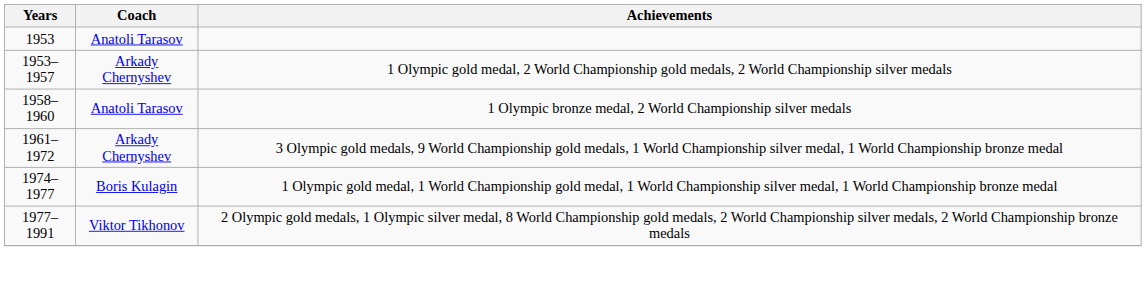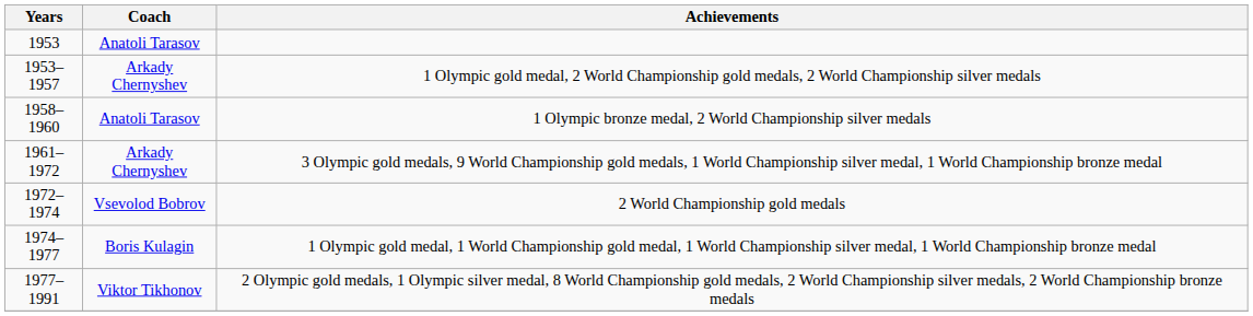 <table class="wikitable" width=100%>
 <tr>
 <th>Years</th>
 <th>Coach</th>
 <th>Achievements</th>
 </tr>
 <tr align=center>
 <td>1953</td>
 <td><a href='#'>Anatoli Tarasov</a></td>
 <td></td>
 </tr>
 <tr align=center>
 <td>1953–1957</td>
 <td><a href='#'>Arkady Chernyshev</a></td>
 <td>1 Olympic gold medal, 2 World Championship gold medals, 2 World Championship silver medals</td>
 </tr>
 <tr align=center>
 <td>1958–1960</td>
 <td><a href='#'>Anatoli Tarasov</a></td>
 <td>1 Olympic bronze medal, 2 World Championship silver medals</td>
 </tr>
 <tr align=center>
 <td>1961–1972</td>
 <td><a href='#'>Arkady Chernyshev</a></td>
 <td>3 Olympic gold medals, 9 World Championship gold medals, 1 World Championship silver medal, 1 World Championship bronze medal</td>
 </tr>
 <tr align=center>
+<td>1972–1974</td>
+<td><a href='#'>Vsevolod Bobrov</a></td>
+<td>2 World Championship gold medals</td>
+</tr>
+<tr align=center>
 <td>1974–1977</td>
 <td><a href='#'>Boris Kulagin</a></td>
 <td>1 Olympic gold medal, 1 World Championship gold medal, 1 World Championship silver medal, 1 World Championship bronze medal</td>
 </tr>
 <tr align=center>
 <td>1977–1991</td>
 <td><a href='#'>Viktor Tikhonov</a></td>
 <td>2 Olympic gold medals, 1 Olympic silver medal, 8 World Championship gold medals, 2 World Championship silver medals, 2 World Championship bronze medals</td>
 </tr>
 <tr align=center>
 </tr>
 </table>
